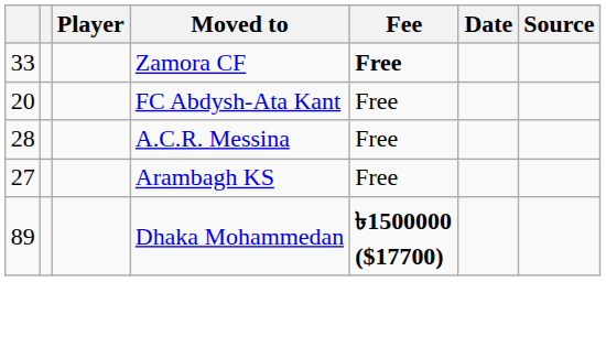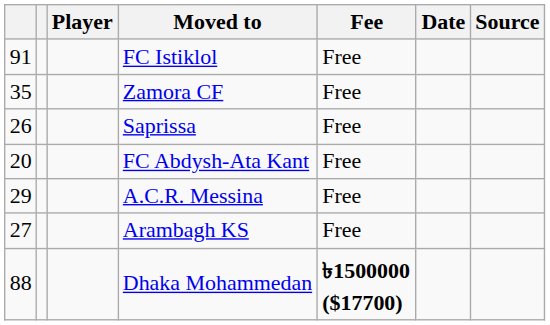 <table class="wikitable plainrowheaders sortable">
 <tr>
 <th></th>
 <th></th>
 <th scope=col>Player</th>
 <th>Moved to</th>
 <th !scope=col; style="width: 65px;">Fee</th>
 <th scope=col>Date</th>
 <th scope=col>Source</th>
 </tr>
 <tr>
-<td align=center>33</td>
+<td align=center>91</td>
+<td align=center></td>
+<td></td>
+<td> <a href='#'>FC Istiklol</a></td>
+<td>Free</td>
+<td></td>
+<td></td>
+</tr>
+<tr>
+<td align=center>35</td>
 <td align=center></td>
 <td></td>
 <td> <a href='#'>Zamora CF</a></td>
-<td><strong>Free</strong></td>
+<td>Free</td>
+<td></td>
+<td></td>
+</tr>
+<tr>
+<td align=center>26</td>
+<td align=center></td>
+<td></td>
+<td> <a href='#'>Saprissa</a></td>
+<td>Free</td>
 <td></td>
 <td></td>
 </tr>
 <tr>
 <td align=center>20</td>
 <td align=center></td>
 <td></td>
 <td> <a href='#'>FC Abdysh-Ata Kant</a></td>
 <td>Free</td>
 <td></td>
 <td></td>
 </tr>
 <tr>
-<td align=center>28</td>
+<td align=center>29</td>
 <td align=center></td>
 <td></td>
 <td> <a href='#'>A.C.R. Messina</a></td>
 <td>Free</td>
 <td></td>
 <td></td>
 </tr>
 <tr>
 <td align=center>27</td>
 <td align=center></td>
 <td></td>
 <td> <a href='#'>Arambagh KS</a></td>
 <td>Free</td>
 <td></td>
 </tr>
 <tr>
-<td align=center>89</td>
+<td align=center>88</td>
 <td align=center></td>
 <td></td>
 <td> <a href='#'>Dhaka Mohammedan</a></td>
 <td><strong>৳1500000 ($17700)</strong></td>
 <td></td>
 <td></td>
 </tr>
 </table>
